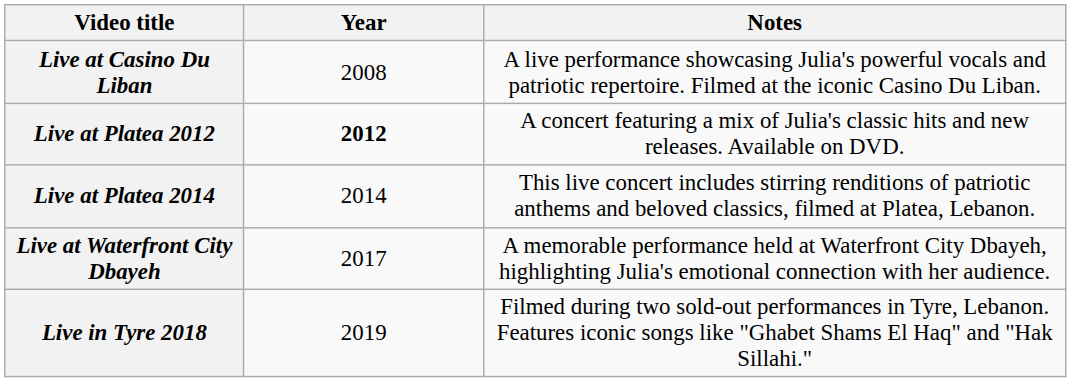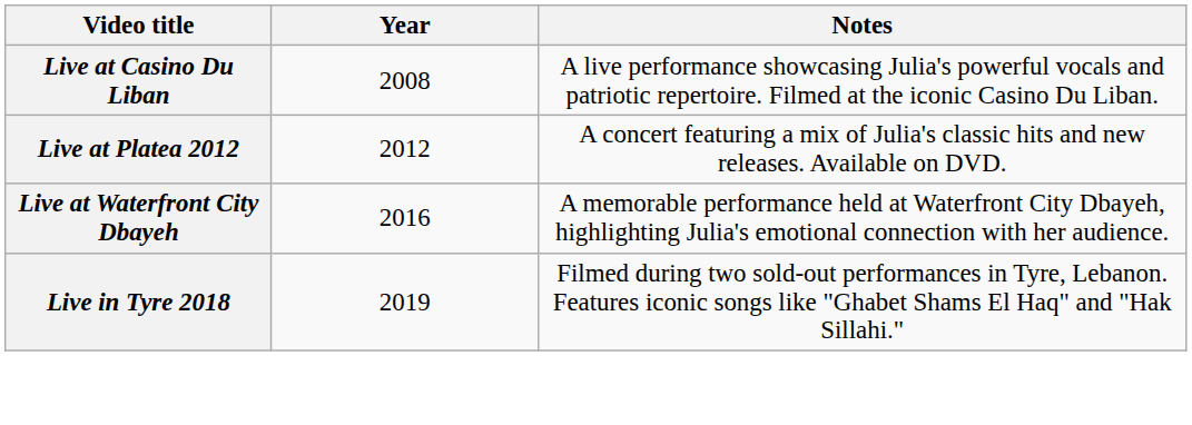 <table class="wikitable plainrowheaders unsortable" style="text-align:center">
 <tr>
 <th scope="col" style="width:10em;">Video title</th>
 <th scope="col" style="width:10em;">Year</th>
 <th scope="col" style="width:25em;">Notes</th>
 </tr>
 <tr>
 <th scope="row"><em>Live at Casino Du Liban</em></th>
 <td>2008</td>
 <td>A live performance showcasing Julia's powerful vocals and patriotic repertoire. Filmed at the iconic Casino Du Liban.</td>
 </tr>
 <tr>
 <th scope="row"><em>Live at Platea 2012</em></th>
-<td><strong>2012</strong></td>
+<td>2012</td>
 <td>A concert featuring a mix of Julia's classic hits and new releases. Available on DVD.</td>
 </tr>
 <tr>
-<th scope="row"><em>Live at Platea 2014</em></th>
-<td>2014</td>
-<td>This live concert includes stirring renditions of patriotic anthems and beloved classics, filmed at Platea, Lebanon.</td>
-</tr>
-<tr>
 <th scope="row"><em>Live at Waterfront City Dbayeh</em></th>
-<td>2017</td>
+<td>2016</td>
 <td>A memorable performance held at Waterfront City Dbayeh, highlighting Julia's emotional connection with her audience.</td>
 </tr>
 <tr>
 <th scope="row"><em>Live in Tyre 2018</em></th>
 <td>2019</td>
 <td>Filmed during two sold-out performances in Tyre, Lebanon. Features iconic songs like "Ghabet Shams El Haq" and "Hak Sillahi."</td>
 </tr>
 </table>
